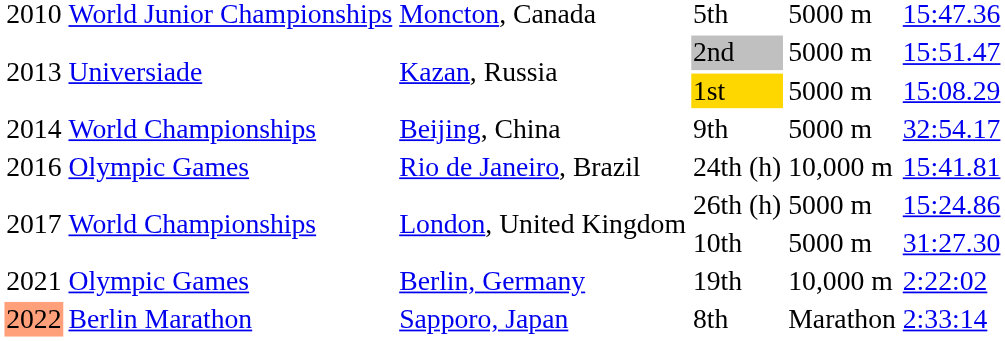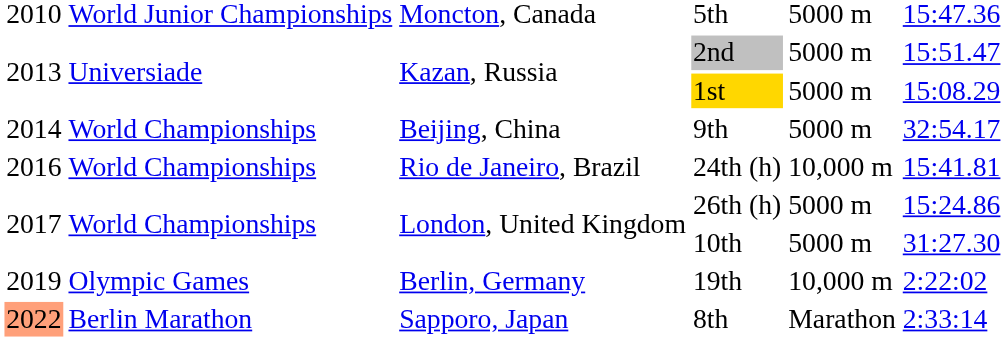 <table>
 <tr>
 <td>2010</td>
 <td><a href='#'>World Junior Championships</a></td>
 <td><a href='#'>Moncton</a>, Canada</td>
 <td>5th</td>
 <td>5000 m</td>
 <td><a href='#'>15:47.36</a></td>
 </tr>
 <tr>
 <td rowspan=2>2013</td>
 <td rowspan=2><a href='#'>Universiade</a></td>
 <td rowspan=2><a href='#'>Kazan</a>, Russia</td>
 <td bgcolor=silver>2nd</td>
 <td>5000 m</td>
 <td><a href='#'>15:51.47</a></td>
 </tr>
 <tr>
 <td bgcolor=gold>1st</td>
 <td>5000 m</td>
 <td><a href='#'>15:08.29</a></td>
 </tr>
 <tr>
 <td>2014</td>
 <td><a href='#'>World Championships</a></td>
 <td><a href='#'>Beijing</a>, China</td>
 <td>9th</td>
 <td>5000 m</td>
 <td><a href='#'>32:54.17</a></td>
 </tr>
 <tr>
 <td>2016</td>
-<td><a href='#'>Olympic Games</a></td>
+<td><a href='#'>World Championships</a></td>
 <td><a href='#'>Rio de Janeiro</a>, Brazil</td>
 <td>24th (h)</td>
 <td>10,000 m</td>
 <td><a href='#'>15:41.81</a></td>
 </tr>
 <tr>
 <td rowspan=2>2017</td>
 <td rowspan=2><a href='#'>World Championships</a></td>
 <td rowspan=2><a href='#'>London</a>, United Kingdom</td>
 <td>26th (h)</td>
 <td>5000 m</td>
 <td><a href='#'>15:24.86</a></td>
 </tr>
 <tr>
 <td>10th</td>
 <td>5000 m</td>
 <td><a href='#'>31:27.30</a></td>
 </tr>
 <tr>
-<td>2021</td>
+<td>2019</td>
 <td><a href='#'>Olympic Games</a></td>
 <td><a href='#'>Berlin, Germany</a></td>
 <td>19th</td>
 <td>10,000 m</td>
 <td><a href='#'>2:22:02</a></td>
 </tr>
 <tr>
 <td style="background: lightsalmon;">2022</td>
 <td><a href='#'>Berlin Marathon</a></td>
 <td><a href='#'>Sapporo, Japan</a></td>
 <td>8th</td>
 <td>Marathon</td>
 <td><a href='#'>2:33:14</a></td>
 </tr>
 </table>
